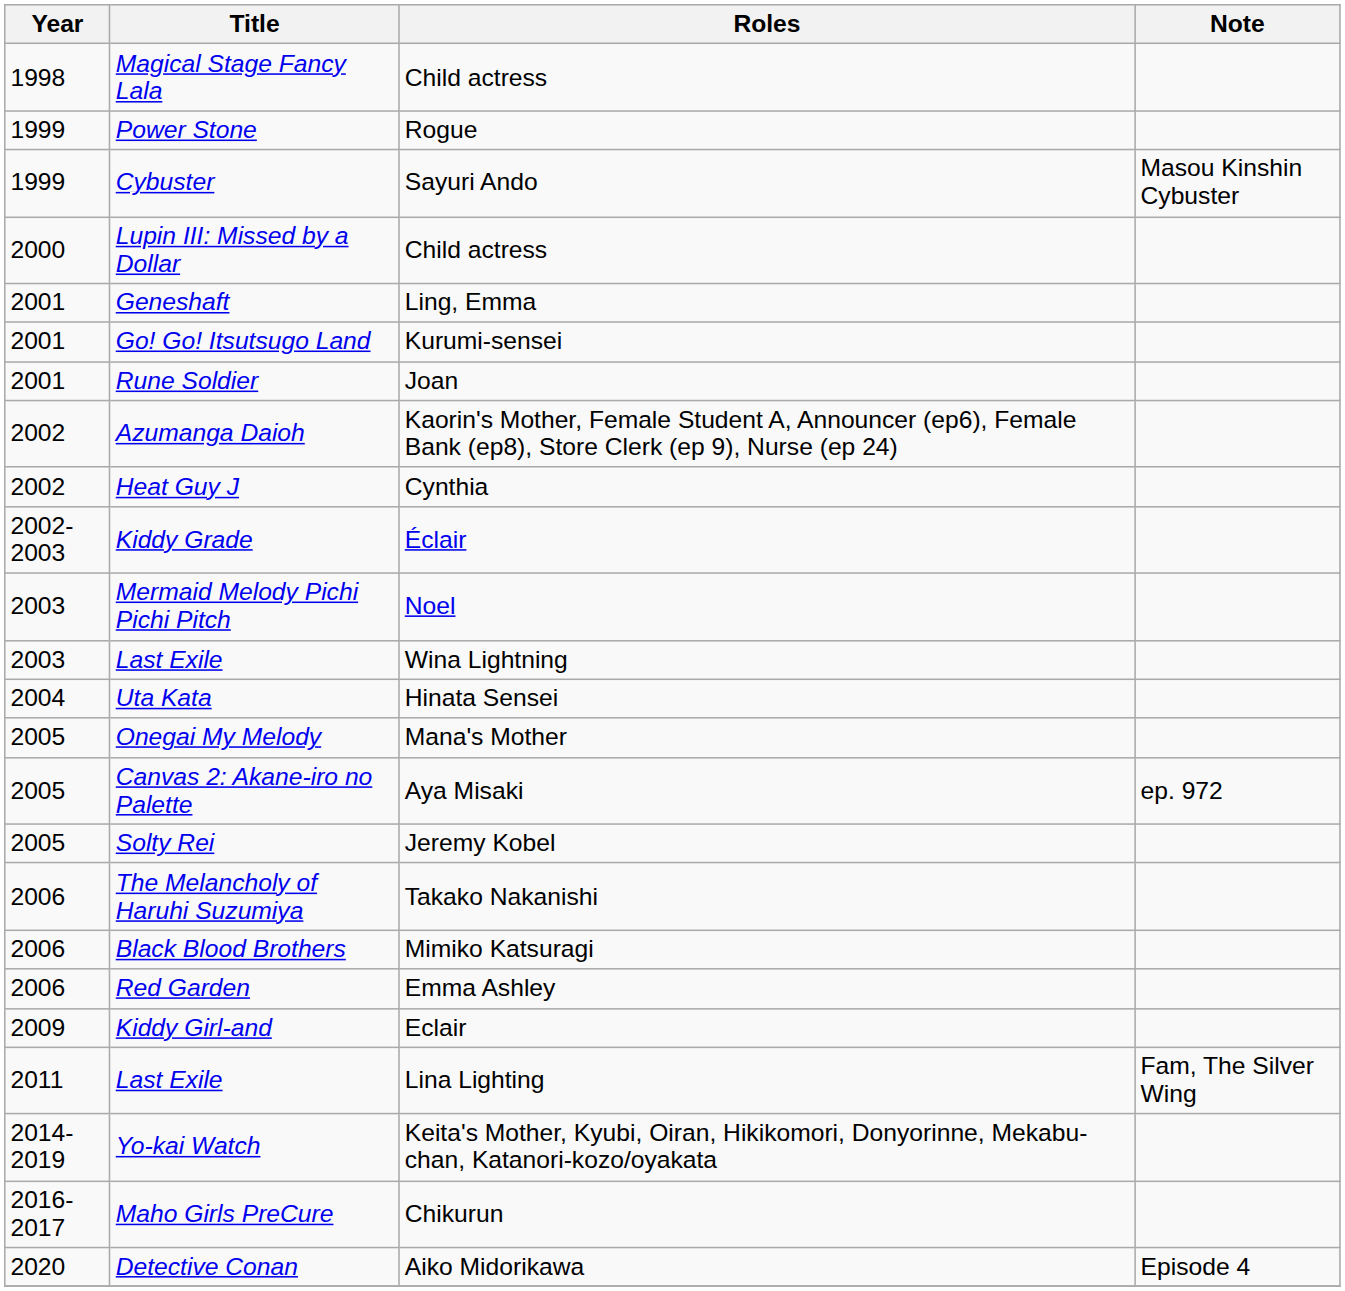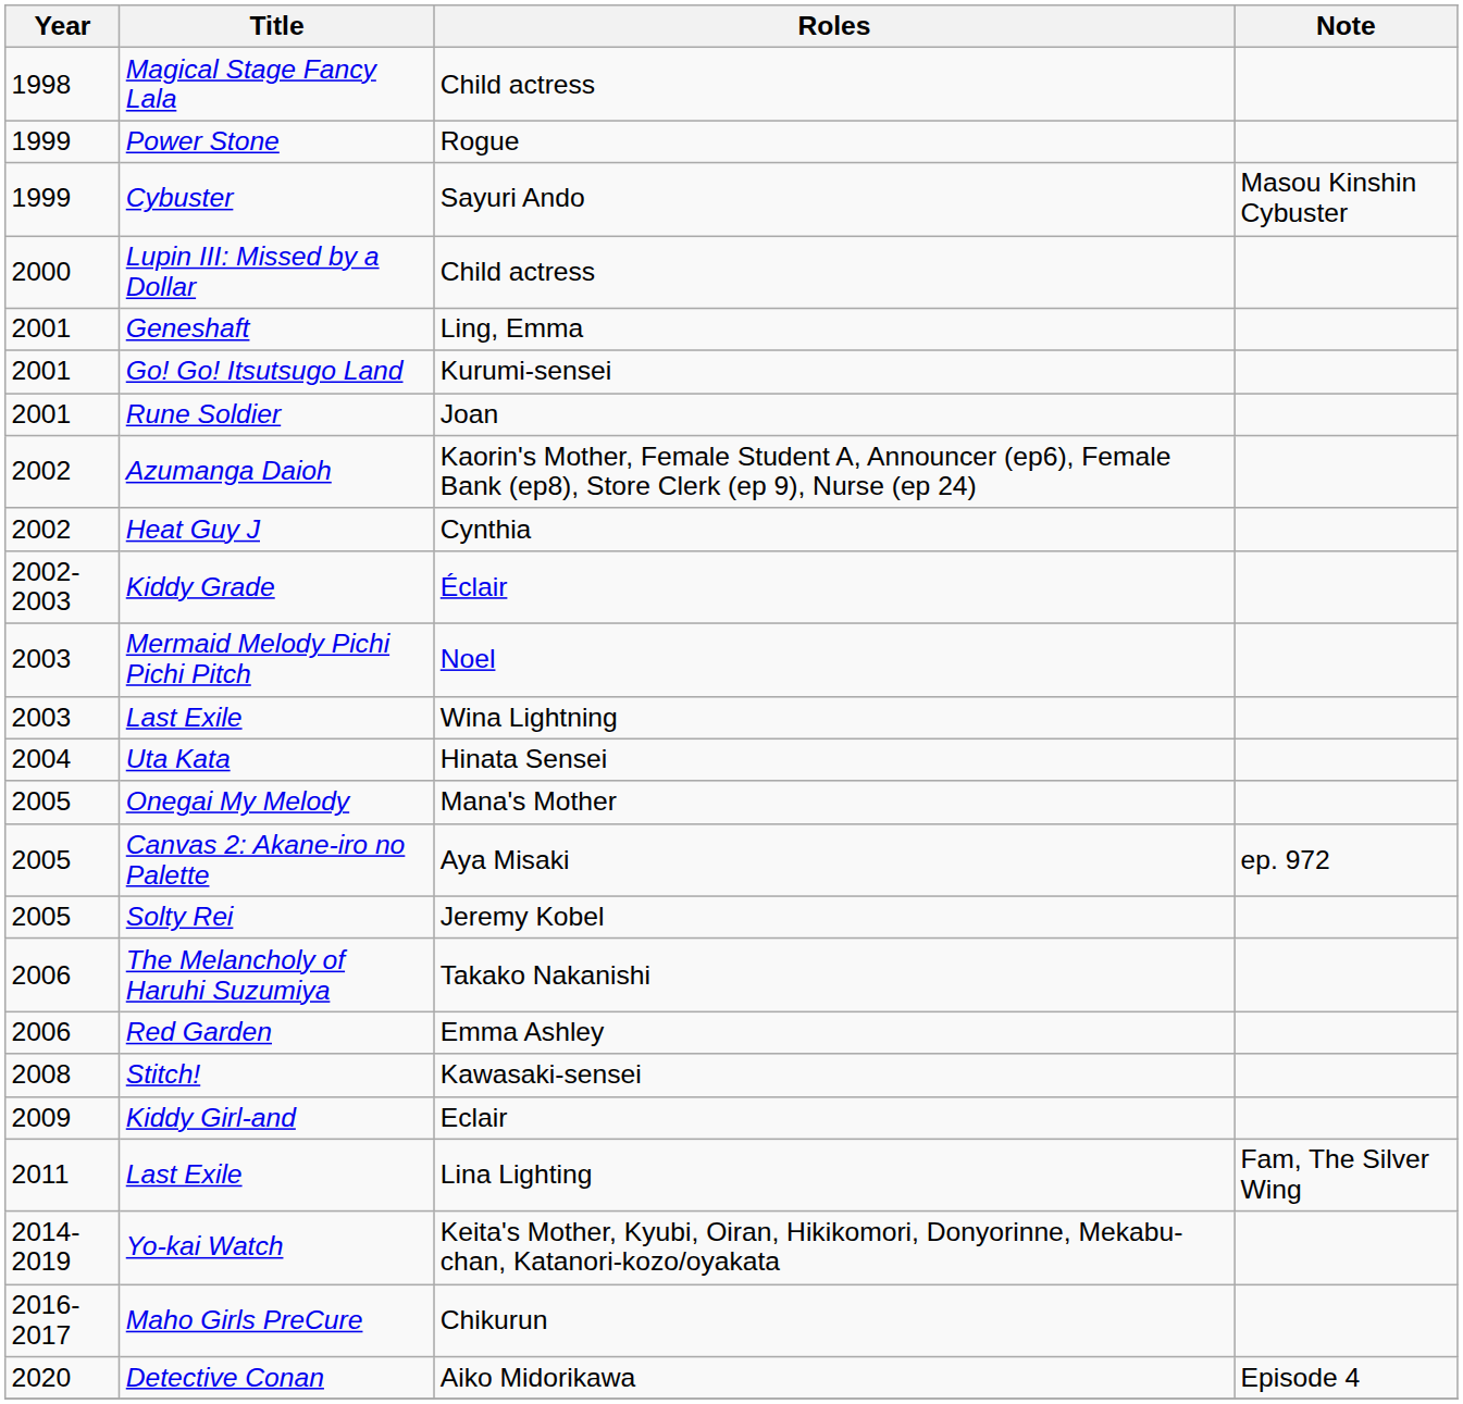 <table class="wikitable sortable">
 <tr>
 <th>Year</th>
 <th>Title</th>
 <th>Roles</th>
 <th>Note</th>
 </tr>
 <tr>
 <td>1998</td>
 <td><em><a href='#'>Magical Stage Fancy Lala</a></em></td>
 <td>Child actress</td>
 <td></td>
 </tr>
 <tr>
 <td>1999</td>
 <td><em><a href='#'>Power Stone</a></em></td>
 <td>Rogue</td>
 <td></td>
 </tr>
 <tr>
 <td>1999</td>
 <td><em><a href='#'>Cybuster</a></em></td>
 <td>Sayuri Ando</td>
 <td>Masou Kinshin Cybuster</td>
 </tr>
 <tr>
 <td>2000</td>
 <td><em><a href='#'>Lupin III: Missed by a Dollar</a></em></td>
 <td>Child actress</td>
 <td></td>
 </tr>
 <tr>
 <td>2001</td>
 <td><em><a href='#'>Geneshaft</a></em></td>
 <td>Ling, Emma</td>
 <td></td>
 </tr>
 <tr>
 <td>2001</td>
 <td><em><a href='#'>Go! Go! Itsutsugo Land</a></em></td>
 <td>Kurumi-sensei</td>
 <td></td>
 </tr>
 <tr>
 <td>2001</td>
 <td><em><a href='#'>Rune Soldier</a></em></td>
 <td>Joan</td>
 <td></td>
 </tr>
 <tr>
 <td>2002</td>
 <td><em><a href='#'>Azumanga Daioh</a></em></td>
 <td>Kaorin's Mother, Female Student A, Announcer (ep6), Female Bank (ep8), Store Clerk (ep 9), Nurse (ep 24)</td>
 <td></td>
 </tr>
 <tr>
 <td>2002</td>
 <td><em><a href='#'>Heat Guy J</a></em></td>
 <td>Cynthia</td>
 <td></td>
 </tr>
 <tr>
 <td>2002-2003</td>
 <td><em><a href='#'>Kiddy Grade</a></em></td>
 <td><a href='#'>Éclair</a></td>
 <td></td>
 </tr>
 <tr>
 <td>2003</td>
 <td><em><a href='#'>Mermaid Melody Pichi Pichi Pitch</a></em></td>
 <td><a href='#'>Noel</a></td>
 <td></td>
 </tr>
 <tr>
 <td>2003</td>
 <td><em><a href='#'>Last Exile</a></em></td>
 <td>Wina Lightning</td>
 <td></td>
 </tr>
 <tr>
 <td>2004</td>
 <td><em><a href='#'>Uta Kata</a></em></td>
 <td>Hinata Sensei</td>
 <td></td>
 </tr>
 <tr>
 <td>2005</td>
 <td><em><a href='#'>Onegai My Melody</a></em></td>
 <td>Mana's Mother</td>
 <td></td>
 </tr>
 <tr>
 <td>2005</td>
 <td><em><a href='#'>Canvas 2: Akane-iro no Palette</a></em></td>
 <td>Aya Misaki</td>
 <td>ep. 972</td>
 </tr>
 <tr>
 <td>2005</td>
 <td><em><a href='#'>Solty Rei</a></em></td>
 <td>Jeremy Kobel</td>
 <td></td>
 </tr>
 <tr>
 <td>2006</td>
 <td><em><a href='#'>The Melancholy of Haruhi Suzumiya</a></em></td>
 <td>Takako Nakanishi</td>
 <td></td>
 </tr>
 <tr>
 <td>2006</td>
-<td><em><a href='#'>Black Blood Brothers</a></em></td>
-<td>Mimiko Katsuragi</td>
+<td><em><a href='#'>Red Garden</a></em></td>
+<td>Emma Ashley</td>
 <td></td>
 </tr>
 <tr>
-<td>2006</td>
-<td><em><a href='#'>Red Garden</a></em></td>
-<td>Emma Ashley</td>
+<td>2008</td>
+<td><em><a href='#'>Stitch!</a></em></td>
+<td>Kawasaki-sensei</td>
 <td></td>
 </tr>
 <tr>
 <td>2009</td>
 <td><em><a href='#'>Kiddy Girl-and</a></em></td>
 <td>Eclair</td>
 <td></td>
 </tr>
 <tr>
 <td>2011</td>
 <td><em><a href='#'>Last Exile</a></em></td>
 <td>Lina Lighting</td>
 <td>Fam, The Silver Wing</td>
 </tr>
 <tr>
 <td>2014-2019</td>
 <td><em><a href='#'>Yo-kai Watch</a></em></td>
 <td>Keita's Mother, Kyubi, Oiran, Hikikomori, Donyorinne, Mekabu-chan, Katanori-kozo/oyakata</td>
 <td></td>
 </tr>
 <tr>
 <td>2016-2017</td>
 <td><em><a href='#'>Maho Girls PreCure</a></em></td>
 <td>Chikurun</td>
 <td></td>
 </tr>
 <tr>
 <td>2020</td>
 <td><em><a href='#'>Detective Conan</a></em></td>
 <td>Aiko Midorikawa</td>
 <td>Episode 4 </td>
 </tr>
 <tr>
 </tr>
 </table>
